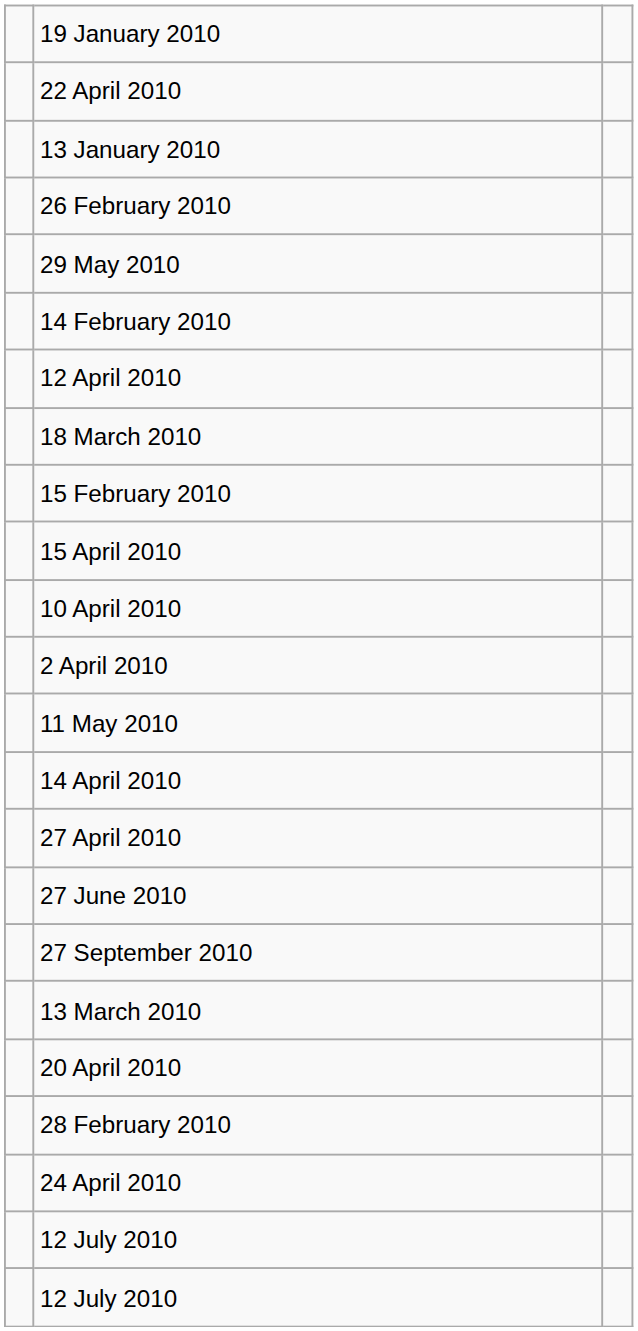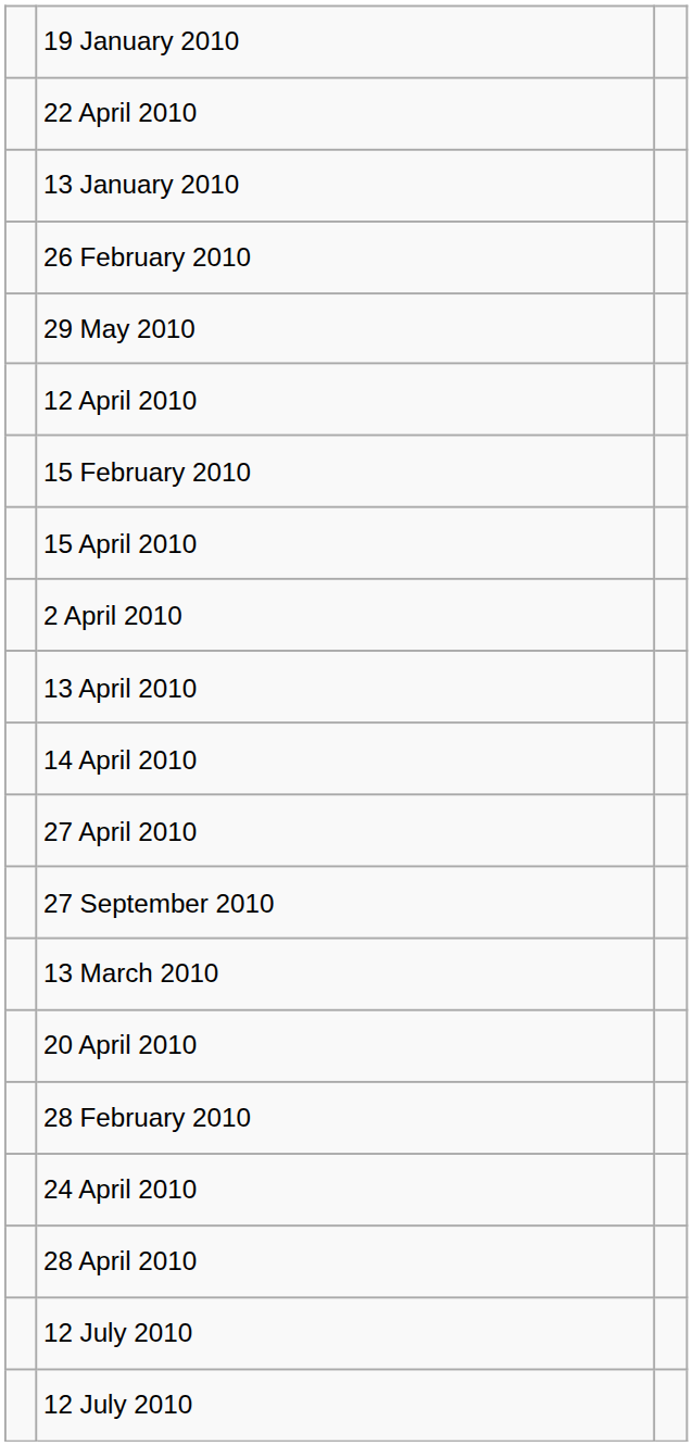 <table class="wikitable" style="font-size: 80%; float: left; width: 26em; margin-right: 1em; height: 700px">
 <tr>
 <td></td>
 <td>19 January 2010</td>
 <td></td>
 </tr>
 <tr>
 <td></td>
 <td>22 April 2010</td>
 <td></td>
 </tr>
 <tr>
 <td></td>
 <td>13 January 2010</td>
 <td></td>
 </tr>
 <tr>
 <td></td>
 <td>26 February 2010</td>
 <td></td>
 </tr>
 <tr>
 <td></td>
 <td>29 May 2010</td>
 <td></td>
 </tr>
 <tr>
 <td></td>
-<td>14 February 2010</td>
-<td></td>
-</tr>
-<tr>
-<td></td>
 <td>12 April 2010</td>
-<td></td>
-</tr>
-<tr>
-<td></td>
-<td>18 March 2010</td>
 <td></td>
 </tr>
 <tr>
 <td></td>
 <td>15 February 2010</td>
 <td></td>
 </tr>
 <tr>
 <td></td>
 <td>15 April 2010</td>
 <td></td>
 </tr>
 <tr>
 <td></td>
-<td>10 April 2010</td>
-<td></td>
-</tr>
-<tr>
-<td></td>
 <td>2 April 2010</td>
 <td></td>
 </tr>
 <tr>
 <td></td>
-<td>11 May 2010</td>
+<td>13 April 2010</td>
 <td></td>
 </tr>
 <tr>
 <td></td>
 <td>14 April 2010</td>
 <td></td>
 </tr>
 <tr>
 <td></td>
 <td>27 April 2010</td>
-<td></td>
-</tr>
-<tr>
-<td></td>
-<td>27 June 2010</td>
 <td></td>
 </tr>
 <tr>
 <td></td>
 <td>27 September 2010</td>
 <td></td>
 </tr>
 <tr>
 <td></td>
 <td>13 March 2010</td>
 <td></td>
 </tr>
 <tr>
 <td></td>
 <td>20 April 2010</td>
 <td></td>
 </tr>
 <tr>
 <td></td>
 <td>28 February 2010</td>
 <td></td>
 </tr>
 <tr>
 <td></td>
 <td>24 April 2010</td>
 <td></td>
 </tr>
 <tr>
 <td></td>
+<td>28 April 2010</td>
+<td></td>
+</tr>
+<tr>
+<td></td>
 <td>12 July 2010</td>
 <td></td>
 </tr>
 <tr>
 <td></td>
 <td>12 July 2010</td>
 <td></td>
 </tr>
 </table>
